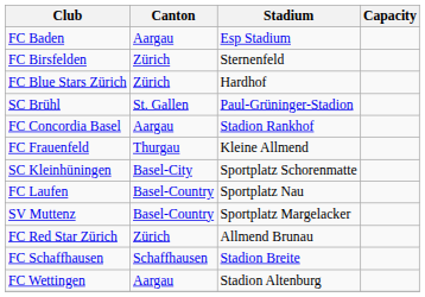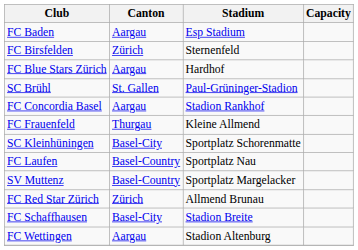 <table class="wikitable">
 <tr>
 <th>Club</th>
 <th>Canton</th>
 <th>Stadium</th>
 <th>Capacity</th>
 </tr>
 <tr>
 <td><a href='#'>FC Baden</a></td>
 <td><a href='#'>Aargau</a></td>
 <td><a href='#'>Esp Stadium</a></td>
 <td></td>
 </tr>
 <tr>
 <td><a href='#'>FC Birsfelden</a></td>
 <td><a href='#'>Zürich</a></td>
 <td>Sternenfeld</td>
 <td></td>
 </tr>
 <tr>
 <td><a href='#'>FC Blue Stars Zürich</a></td>
-<td><a href='#'>Zürich</a></td>
+<td><a href='#'>Aargau</a></td>
 <td>Hardhof</td>
 <td></td>
 </tr>
 <tr>
 <td><a href='#'>SC Brühl</a></td>
 <td><a href='#'>St. Gallen</a></td>
 <td><a href='#'>Paul-Grüninger-Stadion</a></td>
 <td></td>
 </tr>
 <tr>
 <td><a href='#'>FC Concordia Basel</a></td>
 <td><a href='#'>Aargau</a></td>
 <td><a href='#'>Stadion Rankhof</a></td>
 <td></td>
 </tr>
 <tr>
 <td><a href='#'>FC Frauenfeld</a></td>
 <td><a href='#'>Thurgau</a></td>
 <td>Kleine Allmend</td>
 <td></td>
 </tr>
 <tr>
 <td><a href='#'>SC Kleinhüningen</a></td>
 <td><a href='#'>Basel-City</a></td>
 <td>Sportplatz Schorenmatte</td>
 <td></td>
 </tr>
 <tr>
 <td><a href='#'>FC Laufen</a></td>
 <td><a href='#'>Basel-Country</a></td>
 <td>Sportplatz Nau</td>
 <td></td>
 </tr>
 <tr>
 <td><a href='#'>SV Muttenz</a></td>
 <td><a href='#'>Basel-Country</a></td>
 <td>Sportplatz Margelacker</td>
 <td></td>
 </tr>
 <tr>
 <td><a href='#'>FC Red Star Zürich</a></td>
 <td><a href='#'>Zürich</a></td>
 <td>Allmend Brunau</td>
 <td></td>
 </tr>
 <tr>
 <td><a href='#'>FC Schaffhausen</a></td>
-<td><a href='#'>Schaffhausen</a></td>
+<td><a href='#'>Basel-City</a></td>
 <td><a href='#'>Stadion Breite</a></td>
 <td></td>
 </tr>
 <tr>
 <td><a href='#'>FC Wettingen</a></td>
 <td><a href='#'>Aargau</a></td>
 <td>Stadion Altenburg</td>
 <td></td>
 </tr>
 <tr>
 </tr>
 </table>
